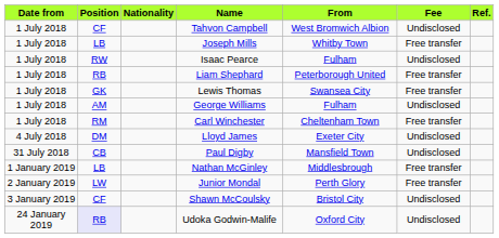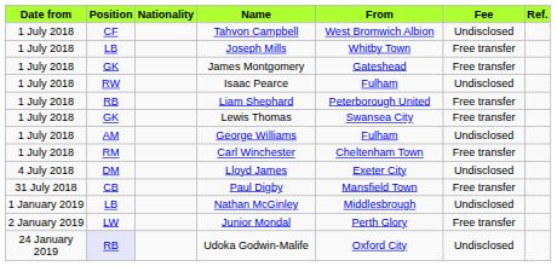 <table class="wikitable"  style="text-align:center; font-size:90%; ">
 <tr>
 <th style="background:#ADFF2F; color:#000000; width:100px;">Date from</th>
 <th style="background:#ADFF2F; color:#000000; width:50px;">Position</th>
 <th style="background:#ADFF2F; color:#000000; width:50px;">Nationality</th>
 <th style="background:#ADFF2F; color:#000000; width:150px;">Name</th>
 <th style="background:#ADFF2F; color:#000000; width:160px;">From</th>
 <th style="background:#ADFF2F; color:#000000; width:100px;">Fee</th>
 <th style="background:#ADFF2F; color:#000000; width:25px;">Ref.</th>
 </tr>
 <tr>
 <td>1 July 2018</td>
 <td><a href='#'>CF</a></td>
 <td></td>
 <td><a href='#'>Tahvon Campbell</a></td>
 <td><a href='#'>West Bromwich Albion</a></td>
 <td>Undisclosed</td>
 <td></td>
 </tr>
 <tr>
 <td>1 July 2018</td>
 <td><a href='#'>LB</a></td>
 <td></td>
 <td><a href='#'>Joseph Mills</a></td>
 <td><a href='#'>Whitby Town</a></td>
+<td>Free transfer</td>
+<td></td>
+</tr>
+<tr>
+<td>1 July 2018</td>
+<td><a href='#'>GK</a></td>
+<td></td>
+<td>James Montgomery</td>
+<td><a href='#'>Gateshead</a></td>
 <td>Free transfer</td>
 <td></td>
 </tr>
 <tr>
 <td>1 July 2018</td>
 <td><a href='#'>RW</a></td>
 <td></td>
 <td>Isaac Pearce</td>
 <td><a href='#'>Fulham</a></td>
 <td>Undisclosed</td>
 <td></td>
 </tr>
 <tr>
 <td>1 July 2018</td>
 <td><a href='#'>RB</a></td>
 <td></td>
 <td><a href='#'>Liam Shephard</a></td>
 <td><a href='#'>Peterborough United</a></td>
 <td>Free transfer</td>
 <td></td>
 </tr>
 <tr>
 <td>1 July 2018</td>
 <td><a href='#'>GK</a></td>
 <td></td>
 <td>Lewis Thomas</td>
 <td><a href='#'>Swansea City</a></td>
 <td>Free transfer</td>
 <td></td>
 </tr>
 <tr>
 <td>1 July 2018</td>
 <td><a href='#'>AM</a></td>
 <td></td>
 <td><a href='#'>George Williams</a></td>
 <td><a href='#'>Fulham</a></td>
 <td>Undisclosed</td>
 <td></td>
 </tr>
 <tr>
 <td>1 July 2018</td>
 <td><a href='#'>RM</a></td>
 <td></td>
 <td><a href='#'>Carl Winchester</a></td>
 <td><a href='#'>Cheltenham Town</a></td>
 <td>Free transfer</td>
 <td></td>
 </tr>
 <tr>
 <td>4 July 2018</td>
 <td><a href='#'>DM</a></td>
 <td></td>
 <td><a href='#'>Lloyd James</a></td>
 <td><a href='#'>Exeter City</a></td>
 <td>Undisclosed</td>
 <td></td>
 </tr>
 <tr>
 <td>31 July 2018</td>
 <td><a href='#'>CB</a></td>
 <td></td>
 <td><a href='#'>Paul Digby</a></td>
 <td><a href='#'>Mansfield Town</a></td>
-<td>Undisclosed</td>
+<td>Free transfer</td>
 <td></td>
 </tr>
 <tr>
 <td>1 January 2019</td>
 <td><a href='#'>LB</a></td>
 <td></td>
 <td><a href='#'>Nathan McGinley</a></td>
 <td><a href='#'>Middlesbrough</a></td>
-<td>Free transfer</td>
+<td>Undisclosed</td>
 <td></td>
 </tr>
 <tr>
 <td>2 January 2019</td>
 <td><a href='#'>LW</a></td>
 <td></td>
 <td><a href='#'>Junior Mondal</a></td>
 <td> <a href='#'>Perth Glory</a></td>
 <td>Free transfer</td>
 <td></td>
 </tr>
 <tr>
-<td>3 January 2019</td>
-<td><a href='#'>CF</a></td>
-<td></td>
-<td><a href='#'>Shawn McCoulsky</a></td>
-<td><a href='#'>Bristol City</a></td>
-<td>Undisclosed</td>
-<td></td>
-</tr>
-<tr>
 <td>24 January 2019</td>
 <td style="background: lavender;"><a href='#'>RB</a></td>
 <td></td>
 <td>Udoka Godwin-Malife</td>
 <td><a href='#'>Oxford City</a></td>
 <td>Undisclosed</td>
 <td></td>
 </tr>
 </table>
